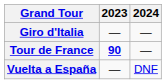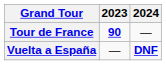 <table class="wikitable plainrowheaders">
 <tr>
 <th scope="col"><a href='#'>Grand Tour</a></th>
 <th scope="col">2023</th>
 <th scope="col">2024</th>
-</tr>
-<tr style="text-align:center;">
-<th scope="row"> <a href='#'>Giro d'Italia</a></th>
-<td>—</td>
-<td>—</td>
 </tr>
 <tr style="text-align:center;">
 <th scope="row"> <a href='#'>Tour de France</a></th>
 <td><strong><a href='#'>90</a></strong></td>
 <td>—</td>
 </tr>
 <tr style="text-align:center;">
 <th scope="row"> <a href='#'>Vuelta a España</a></th>
 <td>—</td>
-<td><a href='#'>DNF</a></td>
+<td><strong><a href='#'>DNF</a></strong></td>
 </tr>
 </table>
